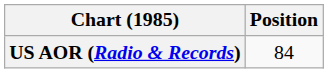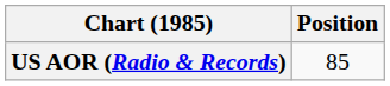 <table class="wikitable plainrowheaders" style="text-align:center">
 <tr>
 <th>Chart (1985)</th>
 <th>Position</th>
 </tr>
 <tr>
 <th scope="row">US AOR (<em><a href='#'>Radio & Records</a></em>)</th>
-<td>84</td>
+<td>85</td>
 </tr>
 </table>
